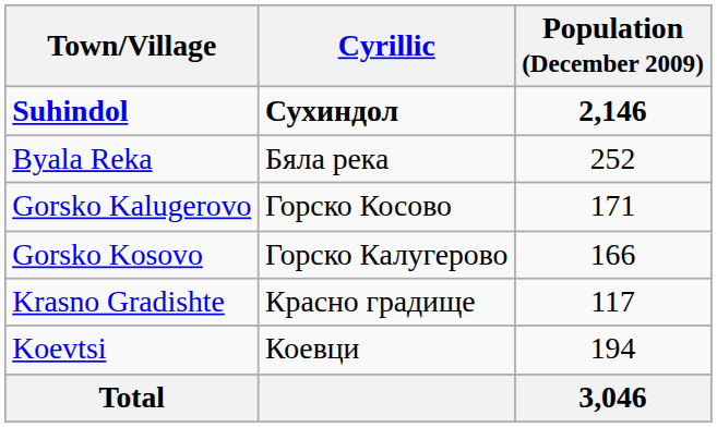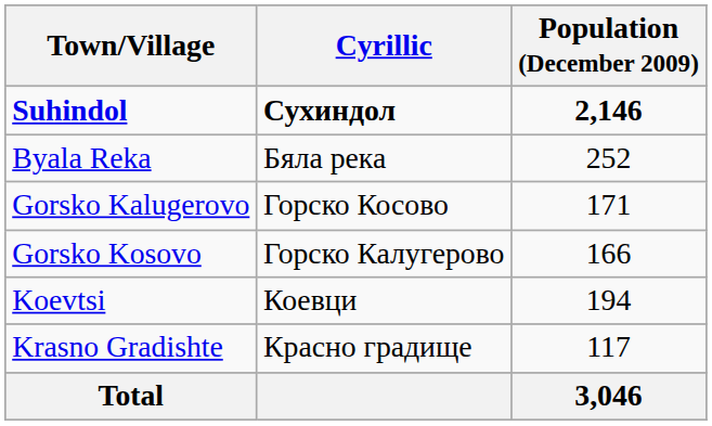 <table class="wikitable sortable">
 <tr>
 <th>Town/Village</th>
 <th><a href='#'>Cyrillic</a></th>
 <th>Population<br><small>(December 2009)</small></th>
 </tr>
 <tr>
 <td><strong><a href='#'>Suhindol</a></strong></td>
 <td><strong>Сухиндол</strong></td>
 <td align="center"><strong>2,146</strong></td>
 </tr>
 <tr>
 <td><a href='#'>Byala Reka</a></td>
 <td>Бяла река</td>
 <td align="center">252</td>
 </tr>
 <tr>
 <td><a href='#'>Gorsko Kalugerovo</a></td>
 <td>Горско Косово</td>
 <td align="center">171</td>
 </tr>
 <tr>
 <td><a href='#'>Gorsko Kosovo</a></td>
 <td>Горско Калугерово</td>
 <td align="center">166</td>
 </tr>
 <tr>
+<td><a href='#'>Koevtsi</a></td>
+<td>Коевци</td>
+<td align="center">194</td>
+</tr>
+<tr>
 <td><a href='#'>Krasno Gradishte</a></td>
 <td>Красно градище</td>
 <td align="center">117</td>
-</tr>
-<tr>
-<td><a href='#'>Koevtsi</a></td>
-<td>Коевци</td>
-<td align="center">194</td>
 </tr>
 <tr>
 <th>Total</th>
 <th></th>
 <th align="center">3,046</th>
 </tr>
 </table>
